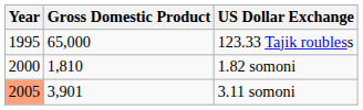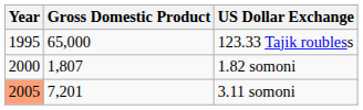 <table class="wikitable">
 <tr>
 <th>Year</th>
 <th>Gross  Domestic Product</th>
 <th>US Dollar Exchange</th>
 </tr>
 <tr>
 <td>1995</td>
 <td>65,000</td>
 <td>123.33 <a href='#'>Tajik roubles</a>s</td>
 </tr>
 <tr>
 <td>2000</td>
-<td>1,810</td>
+<td>1,807</td>
 <td>1.82 somoni</td>
 </tr>
 <tr>
 <td style="background: lightsalmon;">2005</td>
-<td>3,901</td>
+<td>7,201</td>
 <td>3.11 somoni</td>
 </tr>
 </table>
